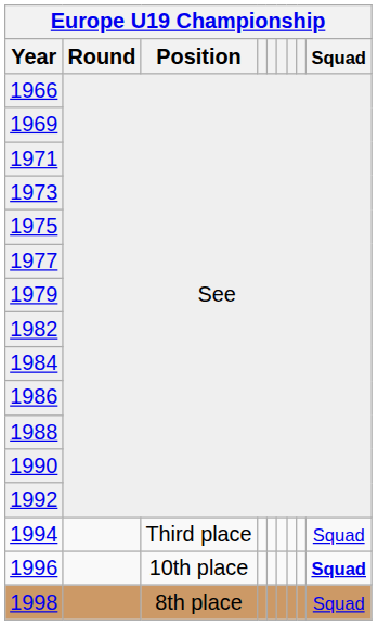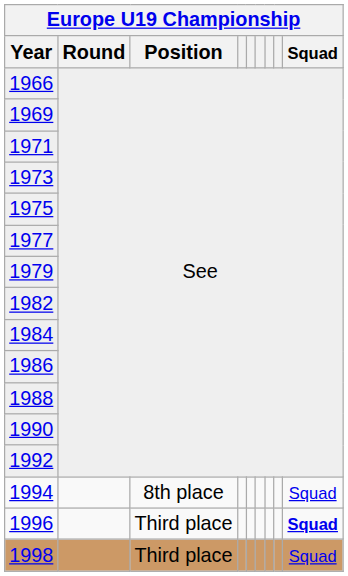 <table class="wikitable" style="text-align: center;">
 <tr>
 <th colspan=9><a href='#'>Europe U19 Championship</a></th>
 </tr>
 <tr>
 <th>Year</th>
 <th>Round</th>
 <th>Position</th>
 <th></th>
 <th></th>
 <th></th>
 <th></th>
 <th></th>
 <th><small>Squad</small></th>
 </tr>
 <tr bgcolor="efefef">
 <td> <a href='#'>1966</a></td>
 <td Colspan=9 rowspan=13>See </td>
 </tr>
 <tr bgcolor="efefef">
 <td> <a href='#'>1969</a></td>
 </tr>
 <tr bgcolor="efefef">
 <td> <a href='#'>1971</a></td>
 </tr>
 <tr bgcolor="efefef">
 <td> <a href='#'>1973</a></td>
 </tr>
 <tr bgcolor="efefef">
 <td> <a href='#'>1975</a></td>
 </tr>
 <tr bgcolor="efefef">
 <td> <a href='#'>1977</a></td>
 </tr>
 <tr bgcolor="efefef">
 <td> <a href='#'>1979</a></td>
 </tr>
 <tr bgcolor="efefef">
 <td> <a href='#'>1982</a></td>
 </tr>
 <tr bgcolor="efefef">
 <td> <a href='#'>1984</a></td>
 </tr>
 <tr bgcolor="efefef">
 <td> <a href='#'>1986</a></td>
 </tr>
 <tr bgcolor="efefef">
 <td> <a href='#'>1988</a></td>
 </tr>
 <tr bgcolor="efefef">
 <td> <a href='#'>1990</a></td>
 </tr>
 <tr bgcolor="efefef">
 <td> <a href='#'>1992</a></td>
 </tr>
 <tr>
 <td> <a href='#'>1994</a></td>
 <td></td>
-<td>Third place</td>
+<td>8th place</td>
 <td></td>
 <td></td>
 <td></td>
 <td></td>
 <td></td>
 <td><small> <a href='#'>Squad</a></small></td>
 </tr>
 <tr>
 <td> <a href='#'>1996</a></td>
 <td></td>
-<td>10th place</td>
+<td>Third place</td>
 <td></td>
 <td></td>
 <td></td>
 <td></td>
 <td></td>
 <td><strong><small> <a href='#'>Squad</a></small></strong></td>
 </tr>
 <tr bgcolor=cc9966>
 <td> <a href='#'>1998</a></td>
 <td></td>
-<td>8th place</td>
+<td>Third place</td>
 <td></td>
 <td></td>
 <td></td>
 <td></td>
 <td></td>
 <td><small> <a href='#'>Squad</a></small></td>
 </tr>
 </table>
